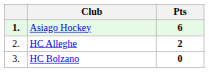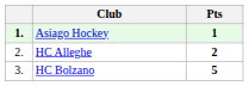 <table class="wikitable">
 <tr>
 <th width="30"></th>
 <th width="200">Club</th>
 <th width="70">Pts</th>
 </tr>
 <tr bgcolor="#e6fae6" align="center">
 <td><strong>1.</strong></td>
 <td align="left"><a href='#'>Asiago Hockey</a></td>
-<td><strong>6</strong></td>
+<td><strong>1</strong></td>
 </tr>
 <tr bgcolor="#FFFFFF" align="center">
 <td>2.</td>
 <td align="left"><a href='#'>HC Alleghe</a></td>
 <td><strong>2</strong></td>
 </tr>
 <tr bgcolor="#FFFFFF" align="center">
 <td>3.</td>
 <td align="left"><a href='#'>HC Bolzano</a></td>
-<td><strong>0</strong></td>
+<td><strong>5</strong></td>
 </tr>
 </table>
